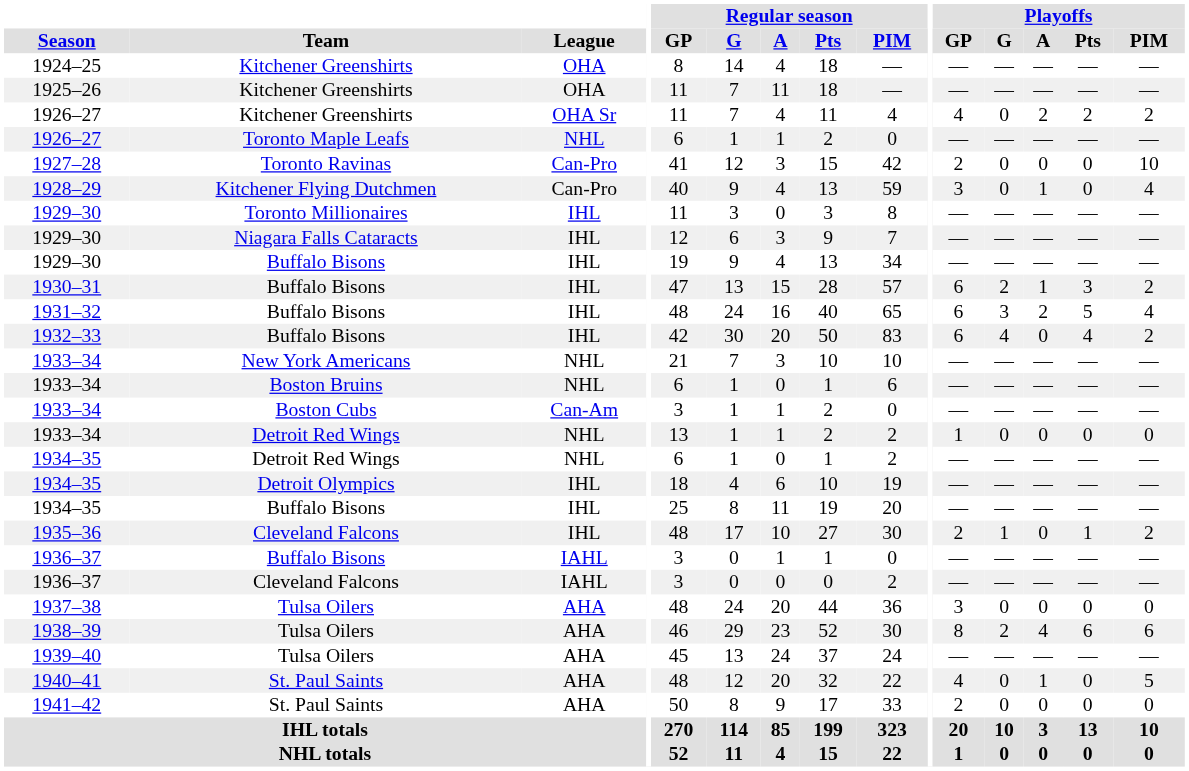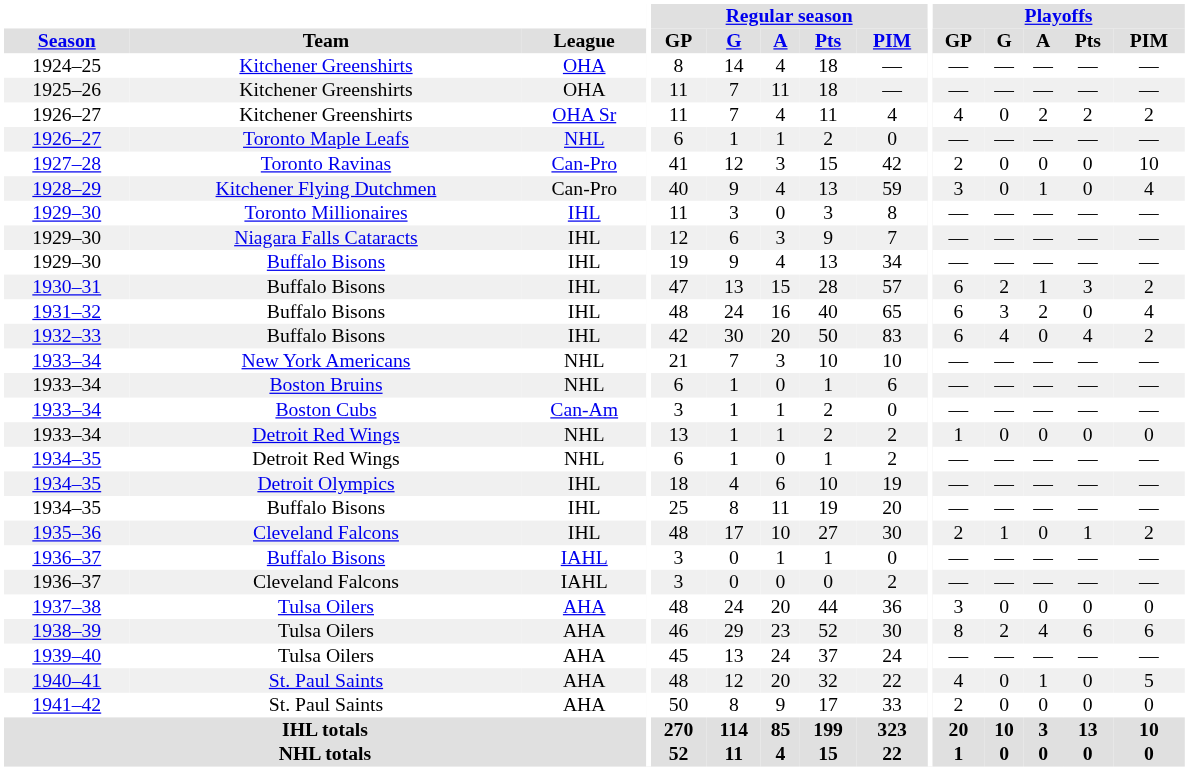 <table border="0" cellpadding="1" cellspacing="0" style="text-align:center; width:60em">
 <tr bgcolor="#e0e0e0">
 <th colspan="3" bgcolor="#ffffff"></th>
 <th rowspan="100" bgcolor="#ffffff"></th>
 <th colspan="5"><a href='#'>Regular season</a></th>
 <th rowspan="100" bgcolor="#ffffff"></th>
 <th colspan="5"><a href='#'>Playoffs</a></th>
 </tr>
 <tr bgcolor="#e0e0e0">
 <th><a href='#'>Season</a></th>
 <th>Team</th>
 <th>League</th>
 <th>GP</th>
 <th><a href='#'>G</a></th>
 <th><a href='#'>A</a></th>
 <th><a href='#'>Pts</a></th>
 <th><a href='#'>PIM</a></th>
 <th>GP</th>
 <th>G</th>
 <th>A</th>
 <th>Pts</th>
 <th>PIM</th>
 </tr>
 <tr>
 <td>1924–25</td>
 <td><a href='#'>Kitchener Greenshirts</a></td>
 <td><a href='#'>OHA</a></td>
 <td>8</td>
 <td>14</td>
 <td>4</td>
 <td>18</td>
 <td>—</td>
 <td>—</td>
 <td>—</td>
 <td>—</td>
 <td>—</td>
 <td>—</td>
 </tr>
 <tr bgcolor="#f0f0f0">
 <td>1925–26</td>
 <td>Kitchener Greenshirts</td>
 <td>OHA</td>
 <td>11</td>
 <td>7</td>
 <td>11</td>
 <td>18</td>
 <td>—</td>
 <td>—</td>
 <td>—</td>
 <td>—</td>
 <td>—</td>
 <td>—</td>
 </tr>
 <tr>
 <td>1926–27</td>
 <td>Kitchener Greenshirts</td>
 <td><a href='#'>OHA Sr</a></td>
 <td>11</td>
 <td>7</td>
 <td>4</td>
 <td>11</td>
 <td>4</td>
 <td>4</td>
 <td>0</td>
 <td>2</td>
 <td>2</td>
 <td>2</td>
 </tr>
 <tr bgcolor="#f0f0f0">
 <td><a href='#'>1926–27</a></td>
 <td><a href='#'>Toronto Maple Leafs</a></td>
 <td><a href='#'>NHL</a></td>
 <td>6</td>
 <td>1</td>
 <td>1</td>
 <td>2</td>
 <td>0</td>
 <td>—</td>
 <td>—</td>
 <td>—</td>
 <td>—</td>
 <td>—</td>
 </tr>
 <tr>
 <td><a href='#'>1927–28</a></td>
 <td><a href='#'>Toronto Ravinas</a></td>
 <td><a href='#'>Can-Pro</a></td>
 <td>41</td>
 <td>12</td>
 <td>3</td>
 <td>15</td>
 <td>42</td>
 <td>2</td>
 <td>0</td>
 <td>0</td>
 <td>0</td>
 <td>10</td>
 </tr>
 <tr bgcolor="#f0f0f0">
 <td><a href='#'>1928–29</a></td>
 <td><a href='#'>Kitchener Flying Dutchmen</a></td>
 <td>Can-Pro</td>
 <td>40</td>
 <td>9</td>
 <td>4</td>
 <td>13</td>
 <td>59</td>
 <td>3</td>
 <td>0</td>
 <td>1</td>
 <td>0</td>
 <td>4</td>
 </tr>
 <tr>
 <td><a href='#'>1929–30</a></td>
 <td><a href='#'>Toronto Millionaires</a></td>
 <td><a href='#'>IHL</a></td>
 <td>11</td>
 <td>3</td>
 <td>0</td>
 <td>3</td>
 <td>8</td>
 <td>—</td>
 <td>—</td>
 <td>—</td>
 <td>—</td>
 <td>—</td>
 </tr>
 <tr bgcolor="#f0f0f0">
 <td>1929–30</td>
 <td><a href='#'>Niagara Falls Cataracts</a></td>
 <td>IHL</td>
 <td>12</td>
 <td>6</td>
 <td>3</td>
 <td>9</td>
 <td>7</td>
 <td>—</td>
 <td>—</td>
 <td>—</td>
 <td>—</td>
 <td>—</td>
 </tr>
 <tr>
 <td>1929–30</td>
 <td><a href='#'>Buffalo Bisons</a></td>
 <td>IHL</td>
 <td>19</td>
 <td>9</td>
 <td>4</td>
 <td>13</td>
 <td>34</td>
 <td>—</td>
 <td>—</td>
 <td>—</td>
 <td>—</td>
 <td>—</td>
 </tr>
 <tr bgcolor="#f0f0f0">
 <td><a href='#'>1930–31</a></td>
 <td>Buffalo Bisons</td>
 <td>IHL</td>
 <td>47</td>
 <td>13</td>
 <td>15</td>
 <td>28</td>
 <td>57</td>
 <td>6</td>
 <td>2</td>
 <td>1</td>
 <td>3</td>
 <td>2</td>
 </tr>
 <tr>
 <td><a href='#'>1931–32</a></td>
 <td>Buffalo Bisons</td>
 <td>IHL</td>
 <td>48</td>
 <td>24</td>
 <td>16</td>
 <td>40</td>
 <td>65</td>
 <td>6</td>
 <td>3</td>
 <td>2</td>
-<td>5</td>
+<td>0</td>
 <td>4</td>
 </tr>
 <tr bgcolor="#f0f0f0">
 <td><a href='#'>1932–33</a></td>
 <td>Buffalo Bisons</td>
 <td>IHL</td>
 <td>42</td>
 <td>30</td>
 <td>20</td>
 <td>50</td>
 <td>83</td>
 <td>6</td>
 <td>4</td>
 <td>0</td>
 <td>4</td>
 <td>2</td>
 </tr>
 <tr>
 <td><a href='#'>1933–34</a></td>
 <td><a href='#'>New York Americans</a></td>
 <td>NHL</td>
 <td>21</td>
 <td>7</td>
 <td>3</td>
 <td>10</td>
 <td>10</td>
 <td>—</td>
 <td>—</td>
 <td>—</td>
 <td>—</td>
 <td>—</td>
 </tr>
 <tr bgcolor="#f0f0f0">
 <td>1933–34</td>
 <td><a href='#'>Boston Bruins</a></td>
 <td>NHL</td>
 <td>6</td>
 <td>1</td>
 <td>0</td>
 <td>1</td>
 <td>6</td>
 <td>—</td>
 <td>—</td>
 <td>—</td>
 <td>—</td>
 <td>—</td>
 </tr>
 <tr>
 <td><a href='#'>1933–34</a></td>
 <td><a href='#'>Boston Cubs</a></td>
 <td><a href='#'>Can-Am</a></td>
 <td>3</td>
 <td>1</td>
 <td>1</td>
 <td>2</td>
 <td>0</td>
 <td>—</td>
 <td>—</td>
 <td>—</td>
 <td>—</td>
 <td>—</td>
 </tr>
 <tr bgcolor="#f0f0f0">
 <td>1933–34</td>
 <td><a href='#'>Detroit Red Wings</a></td>
 <td>NHL</td>
 <td>13</td>
 <td>1</td>
 <td>1</td>
 <td>2</td>
 <td>2</td>
 <td>1</td>
 <td>0</td>
 <td>0</td>
 <td>0</td>
 <td>0</td>
 </tr>
 <tr>
 <td><a href='#'>1934–35</a></td>
 <td>Detroit Red Wings</td>
 <td>NHL</td>
 <td>6</td>
 <td>1</td>
 <td>0</td>
 <td>1</td>
 <td>2</td>
 <td>—</td>
 <td>—</td>
 <td>—</td>
 <td>—</td>
 <td>—</td>
 </tr>
 <tr bgcolor="#f0f0f0">
 <td><a href='#'>1934–35</a></td>
 <td><a href='#'>Detroit Olympics</a></td>
 <td>IHL</td>
 <td>18</td>
 <td>4</td>
 <td>6</td>
 <td>10</td>
 <td>19</td>
 <td>—</td>
 <td>—</td>
 <td>—</td>
 <td>—</td>
 <td>—</td>
 </tr>
 <tr>
 <td>1934–35</td>
 <td>Buffalo Bisons</td>
 <td>IHL</td>
 <td>25</td>
 <td>8</td>
 <td>11</td>
 <td>19</td>
 <td>20</td>
 <td>—</td>
 <td>—</td>
 <td>—</td>
 <td>—</td>
 <td>—</td>
 </tr>
 <tr bgcolor="#f0f0f0">
 <td><a href='#'>1935–36</a></td>
 <td><a href='#'>Cleveland Falcons</a></td>
 <td>IHL</td>
 <td>48</td>
 <td>17</td>
 <td>10</td>
 <td>27</td>
 <td>30</td>
 <td>2</td>
 <td>1</td>
 <td>0</td>
 <td>1</td>
 <td>2</td>
 </tr>
 <tr>
 <td><a href='#'>1936–37</a></td>
 <td><a href='#'>Buffalo Bisons</a></td>
 <td><a href='#'>IAHL</a></td>
 <td>3</td>
 <td>0</td>
 <td>1</td>
 <td>1</td>
 <td>0</td>
 <td>—</td>
 <td>—</td>
 <td>—</td>
 <td>—</td>
 <td>—</td>
 </tr>
 <tr bgcolor="#f0f0f0">
 <td>1936–37</td>
 <td>Cleveland Falcons</td>
 <td>IAHL</td>
 <td>3</td>
 <td>0</td>
 <td>0</td>
 <td>0</td>
 <td>2</td>
 <td>—</td>
 <td>—</td>
 <td>—</td>
 <td>—</td>
 <td>—</td>
 </tr>
 <tr>
 <td><a href='#'>1937–38</a></td>
 <td><a href='#'>Tulsa Oilers</a></td>
 <td><a href='#'>AHA</a></td>
 <td>48</td>
 <td>24</td>
 <td>20</td>
 <td>44</td>
 <td>36</td>
 <td>3</td>
 <td>0</td>
 <td>0</td>
 <td>0</td>
 <td>0</td>
 </tr>
 <tr bgcolor="#f0f0f0">
 <td><a href='#'>1938–39</a></td>
 <td>Tulsa Oilers</td>
 <td>AHA</td>
 <td>46</td>
 <td>29</td>
 <td>23</td>
 <td>52</td>
 <td>30</td>
 <td>8</td>
 <td>2</td>
 <td>4</td>
 <td>6</td>
 <td>6</td>
 </tr>
 <tr>
 <td><a href='#'>1939–40</a></td>
 <td>Tulsa Oilers</td>
 <td>AHA</td>
 <td>45</td>
 <td>13</td>
 <td>24</td>
 <td>37</td>
 <td>24</td>
 <td>—</td>
 <td>—</td>
 <td>—</td>
 <td>—</td>
 <td>—</td>
 </tr>
 <tr bgcolor="#f0f0f0">
 <td><a href='#'>1940–41</a></td>
 <td><a href='#'>St. Paul Saints</a></td>
 <td>AHA</td>
 <td>48</td>
 <td>12</td>
 <td>20</td>
 <td>32</td>
 <td>22</td>
 <td>4</td>
 <td>0</td>
 <td>1</td>
 <td>0</td>
 <td>5</td>
 </tr>
 <tr>
 <td><a href='#'>1941–42</a></td>
 <td>St. Paul Saints</td>
 <td>AHA</td>
 <td>50</td>
 <td>8</td>
 <td>9</td>
 <td>17</td>
 <td>33</td>
 <td>2</td>
 <td>0</td>
 <td>0</td>
 <td>0</td>
 <td>0</td>
 </tr>
 <tr bgcolor="#e0e0e0">
 <th colspan="3">IHL totals</th>
 <th>270</th>
 <th>114</th>
 <th>85</th>
 <th>199</th>
 <th>323</th>
 <th>20</th>
 <th>10</th>
 <th>3</th>
 <th>13</th>
 <th>10</th>
 </tr>
 <tr bgcolor="#e0e0e0">
 <th colspan="3">NHL totals</th>
 <th>52</th>
 <th>11</th>
 <th>4</th>
 <th>15</th>
 <th>22</th>
 <th>1</th>
 <th>0</th>
 <th>0</th>
 <th>0</th>
 <th>0</th>
 </tr>
 </table>
